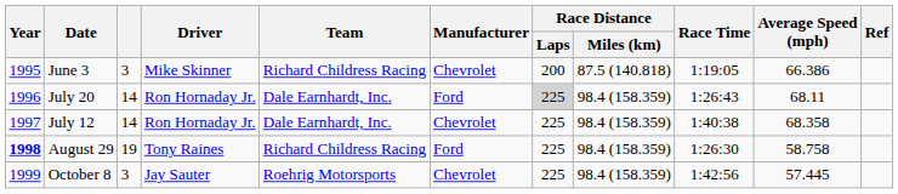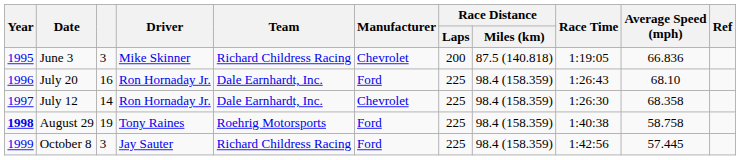 <table class="wikitable" style="font-size: 95%;">
 <tr>
 <th rowspan="2">Year</th>
 <th rowspan="2">Date</th>
 <th rowspan="2"></th>
 <th rowspan="2">Driver</th>
 <th rowspan="2">Team</th>
 <th rowspan="2">Manufacturer</th>
 <th colspan="2">Race Distance</th>
 <th rowspan="2">Race Time</th>
 <th rowspan="2">Average Speed<br>(mph)</th>
 <th rowspan="2">Ref</th>
 </tr>
 <tr>
 <th>Laps</th>
 <th>Miles (km)</th>
 </tr>
 <tr>
 <td><a href='#'>1995</a></td>
 <td>June 3</td>
 <td>3</td>
 <td><a href='#'>Mike Skinner</a></td>
 <td><a href='#'>Richard Childress Racing</a></td>
 <td><a href='#'>Chevrolet</a></td>
 <td align="center">200</td>
 <td align="center">87.5 (140.818)</td>
 <td align="center">1:19:05</td>
-<td align="center">66.386</td>
+<td align="center">66.836</td>
 <td align="center"></td>
 </tr>
 <tr>
 <td><a href='#'>1996</a></td>
 <td>July 20</td>
-<td>14</td>
+<td>16</td>
 <td><a href='#'>Ron Hornaday Jr.</a></td>
 <td><a href='#'>Dale Earnhardt, Inc.</a></td>
 <td><a href='#'>Ford</a></td>
-<td align="center" style="background: lightgrey;">225</td>
+<td align="center">225</td>
 <td align="center">98.4 (158.359)</td>
 <td align="center">1:26:43</td>
-<td align="center">68.11</td>
+<td align="center">68.10</td>
 <td align="center"></td>
 </tr>
 <tr>
 <td><a href='#'>1997</a></td>
 <td>July 12</td>
 <td>14</td>
 <td><a href='#'>Ron Hornaday Jr.</a></td>
 <td><a href='#'>Dale Earnhardt, Inc.</a></td>
 <td><a href='#'>Chevrolet</a></td>
 <td align="center">225</td>
 <td align="center">98.4 (158.359)</td>
-<td align="center">1:40:38</td>
+<td align="center">1:26:30</td>
 <td align="center">68.358</td>
 <td align="center"></td>
 </tr>
 <tr>
 <td><strong><a href='#'>1998</a></strong></td>
 <td>August 29</td>
 <td>19</td>
 <td><a href='#'>Tony Raines</a></td>
-<td><a href='#'>Richard Childress Racing</a></td>
+<td><a href='#'>Roehrig Motorsports</a></td>
 <td><a href='#'>Ford</a></td>
 <td align="center">225</td>
 <td align="center">98.4 (158.359)</td>
-<td align="center">1:26:30</td>
+<td align="center">1:40:38</td>
 <td align="center">58.758</td>
 <td align="center"></td>
 </tr>
 <tr>
 <td><a href='#'>1999</a></td>
 <td>October 8</td>
 <td>3</td>
 <td><a href='#'>Jay Sauter</a></td>
-<td><a href='#'>Roehrig Motorsports</a></td>
-<td><a href='#'>Chevrolet</a></td>
+<td><a href='#'>Richard Childress Racing</a></td>
+<td><a href='#'>Ford</a></td>
 <td align="center">225</td>
 <td align="center">98.4 (158.359)</td>
 <td align="center">1:42:56</td>
 <td align="center">57.445</td>
 <td align="center"></td>
 </tr>
 </table>
